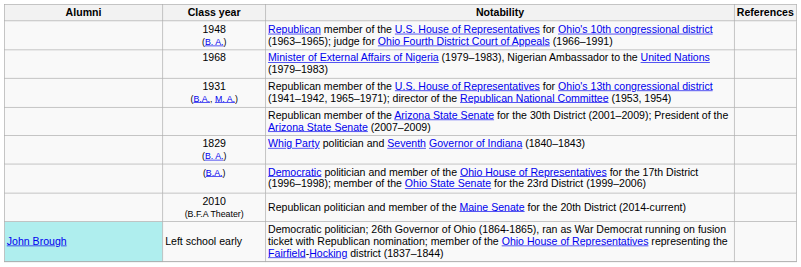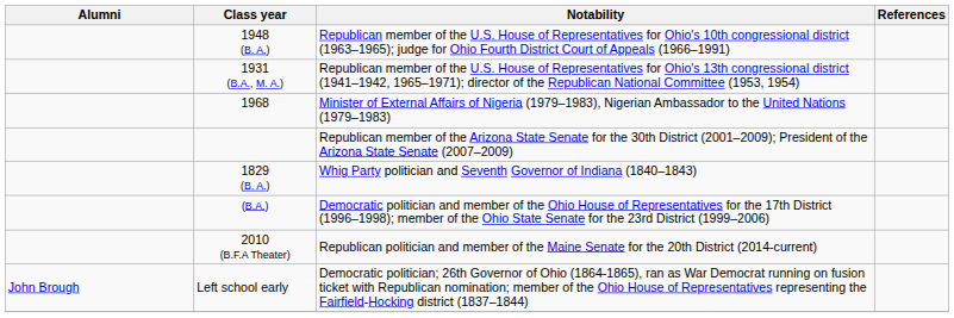 <table class="wikitable sortable" width="95%">
 <tr valign="top">
 <th width="20%">Alumni</th>
 <th width="13%">Class year</th>
 <th class="unsortable" width="*">Notability</th>
 <th class="unsortable" width="4%">References</th>
 </tr>
 <tr valign="top">
 <td></td>
 <td align="center">1948<br><small>(<a href='#'>B. A.</a>)</small></td>
 <td><a href='#'>Republican</a> member of the <a href='#'>U.S. House of Representatives</a> for <a href='#'>Ohio's 10th congressional district</a> (1963–1965); judge for <a href='#'>Ohio Fourth District Court of Appeals</a> (1966–1991)</td>
 <td align="center"></td>
 </tr>
 <tr valign="top">
 <td></td>
-<td align="center">1968</td>
-<td><a href='#'>Minister of External Affairs of Nigeria</a> (1979–1983), Nigerian Ambassador to the <a href='#'>United Nations</a> (1979–1983)</td>
+<td align="center">1931<br><small>(<a href='#'>B.A.</a>, <a href='#'>M. A.</a>)</small></td>
+<td>Republican member of the <a href='#'>U.S. House of Representatives</a> for <a href='#'>Ohio's 13th congressional district</a> (1941–1942, 1965–1971); director of the <a href='#'>Republican National Committee</a> (1953, 1954)</td>
 <td align="center"></td>
 </tr>
 <tr valign="top">
 <td></td>
-<td align="center">1931<br><small>(<a href='#'>B.A.</a>, <a href='#'>M. A.</a>)</small></td>
-<td>Republican member of the <a href='#'>U.S. House of Representatives</a> for <a href='#'>Ohio's 13th congressional district</a> (1941–1942, 1965–1971); director of the <a href='#'>Republican National Committee</a> (1953, 1954)</td>
+<td align="center">1968</td>
+<td><a href='#'>Minister of External Affairs of Nigeria</a> (1979–1983), Nigerian Ambassador to the <a href='#'>United Nations</a> (1979–1983)</td>
 <td align="center"></td>
 </tr>
 <tr valign="top">
 <td></td>
 <td align="center"></td>
 <td>Republican member of the <a href='#'>Arizona State Senate</a> for the 30th District (2001–2009); President of the <a href='#'>Arizona State Senate</a> (2007–2009)</td>
 <td align="center"></td>
 </tr>
 <tr valign="top">
 <td></td>
 <td align="center">1829<br><small>(<a href='#'>B. A.</a>)</small></td>
 <td><a href='#'>Whig Party</a> politician and <a href='#'>Seventh</a> <a href='#'>Governor of Indiana</a> (1840–1843)</td>
 <td align="center"></td>
 </tr>
 <tr valign="top">
 <td></td>
 <td align="center"><small>(<a href='#'>B.A.</a>)</small></td>
 <td><a href='#'>Democratic</a> politician and member of the <a href='#'>Ohio House of Representatives</a> for the 17th District (1996–1998); member of the <a href='#'>Ohio State Senate</a> for the 23rd District (1999–2006)</td>
 <td align="center"></td>
 </tr>
 <tr>
 <td></td>
 <td align="center">2010<br><small>(B.F.A Theater)</small></td>
 <td>Republican politician and member of the <a href='#'>Maine Senate</a> for the 20th District (2014-current)</td>
 <td></td>
 </tr>
 <tr>
-<td style="background: paleturquoise;"><a href='#'>John Brough</a></td>
+<td><a href='#'>John Brough</a></td>
 <td>Left school early</td>
 <td>Democratic politician; 26th Governor of Ohio (1864-1865), ran as War Democrat running on fusion ticket with Republican nomination; member of the <a href='#'>Ohio House of Representatives</a> representing the <a href='#'>Fairfield</a>-<a href='#'>Hocking</a> district (1837–1844)</td>
 <td></td>
 </tr>
 <tr>
 </tr>
 </table>
